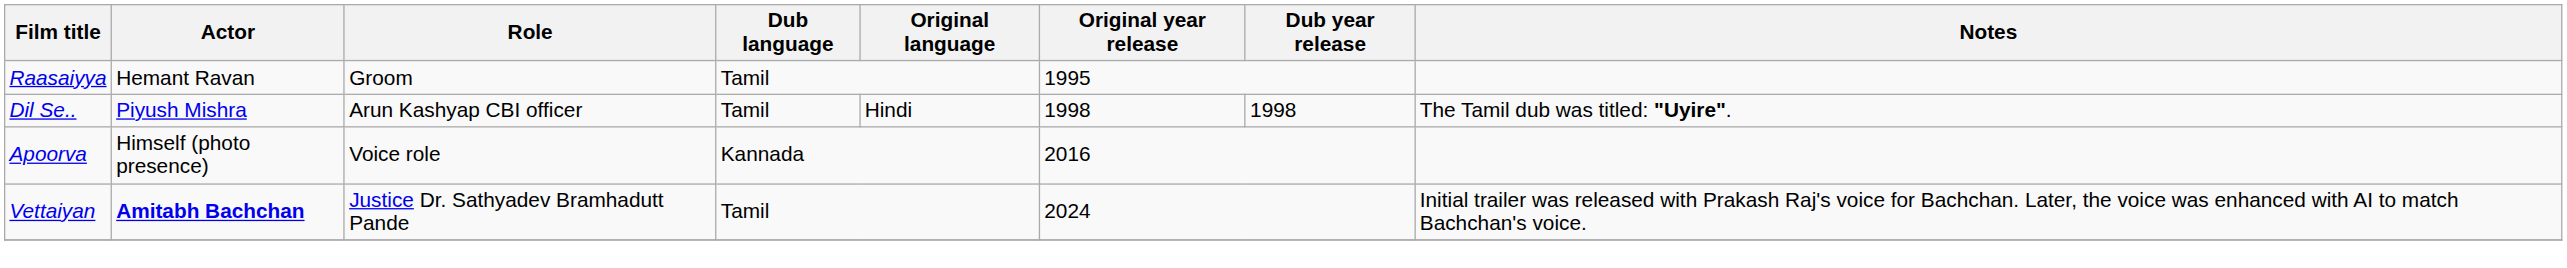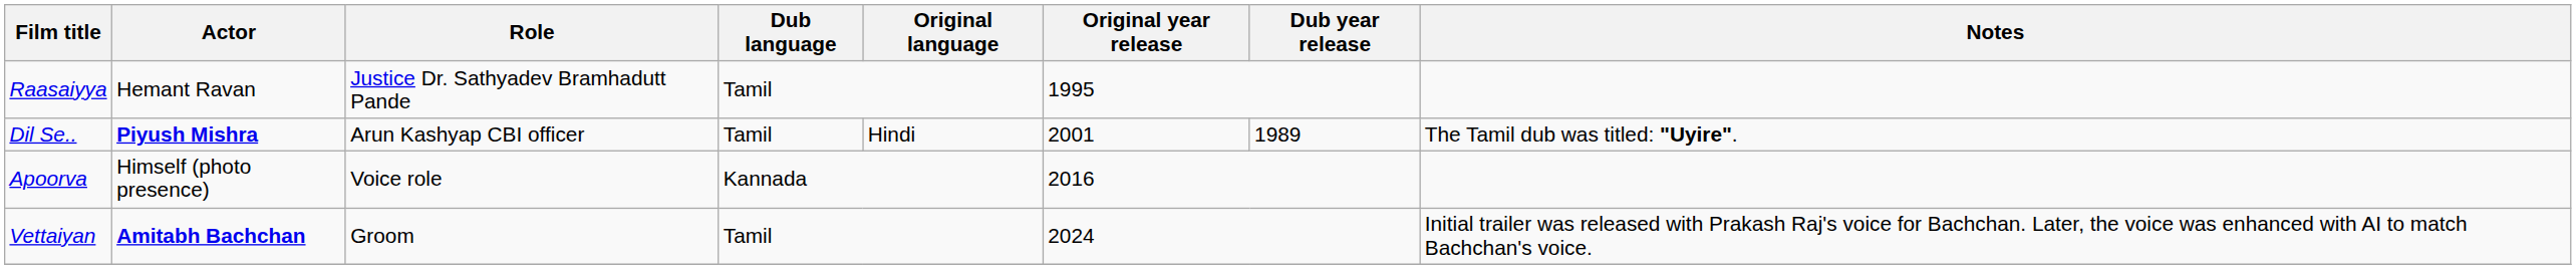 <table class="wikitable">
 <tr>
 <th>Film title</th>
 <th>Actor</th>
 <th>Role</th>
 <th>Dub language</th>
 <th>Original language</th>
 <th>Original year release</th>
 <th>Dub year release</th>
 <th>Notes</th>
 </tr>
 <tr>
 <td><em><a href='#'>Raasaiyya</a></em></td>
 <td>Hemant Ravan</td>
-<td>Groom</td>
+<td><a href='#'>Justice</a> Dr. Sathyadev Bramhadutt Pande</td>
 <td colspan=2>Tamil</td>
 <td colspan=2>1995</td>
 <td></td>
 </tr>
 <tr>
 <td><em><a href='#'>Dil Se..</a></em></td>
-<td><a href='#'>Piyush Mishra</a></td>
+<td><strong><a href='#'>Piyush Mishra</a></strong></td>
 <td>Arun Kashyap CBI officer</td>
 <td>Tamil</td>
 <td>Hindi</td>
-<td>1998</td>
-<td>1998</td>
+<td>2001</td>
+<td>1989</td>
 <td>The Tamil dub was titled: <strong>"Uyire"</strong>.</td>
 </tr>
 <tr>
 <td><em><a href='#'>Apoorva</a></em></td>
 <td>Himself (photo presence)</td>
 <td>Voice role</td>
 <td colspan="2">Kannada</td>
 <td colspan="2">2016</td>
 <td></td>
 </tr>
 <tr>
 <td><em><a href='#'>Vettaiyan</a></em></td>
 <td><strong><a href='#'>Amitabh Bachchan</a></strong></td>
-<td><a href='#'>Justice</a> Dr. Sathyadev Bramhadutt Pande</td>
+<td>Groom</td>
 <td colspan="2">Tamil</td>
 <td colspan="2">2024</td>
 <td>Initial trailer was released with Prakash Raj's voice for Bachchan. Later, the voice was enhanced with AI to match Bachchan's voice.</td>
 </tr>
 <tr>
 </tr>
 </table>
